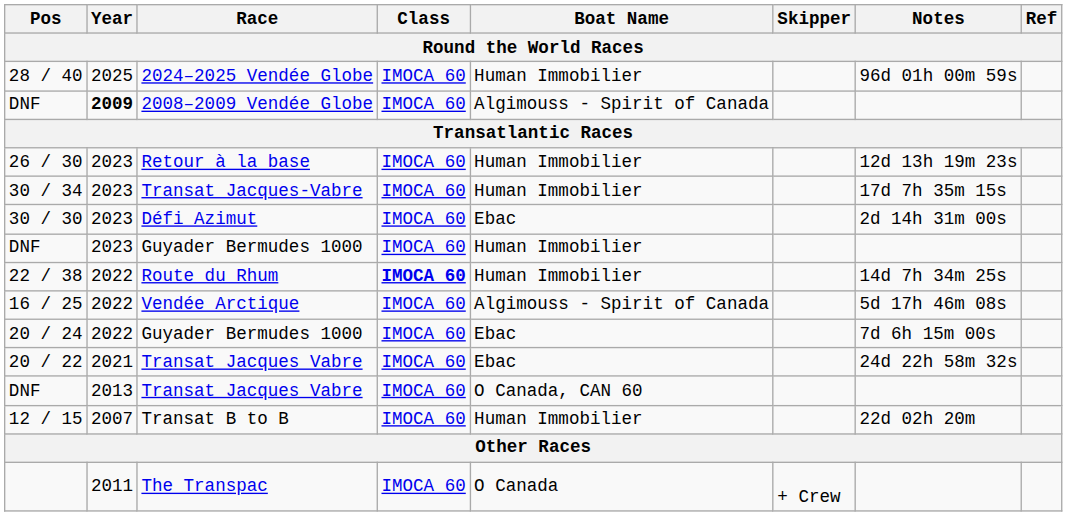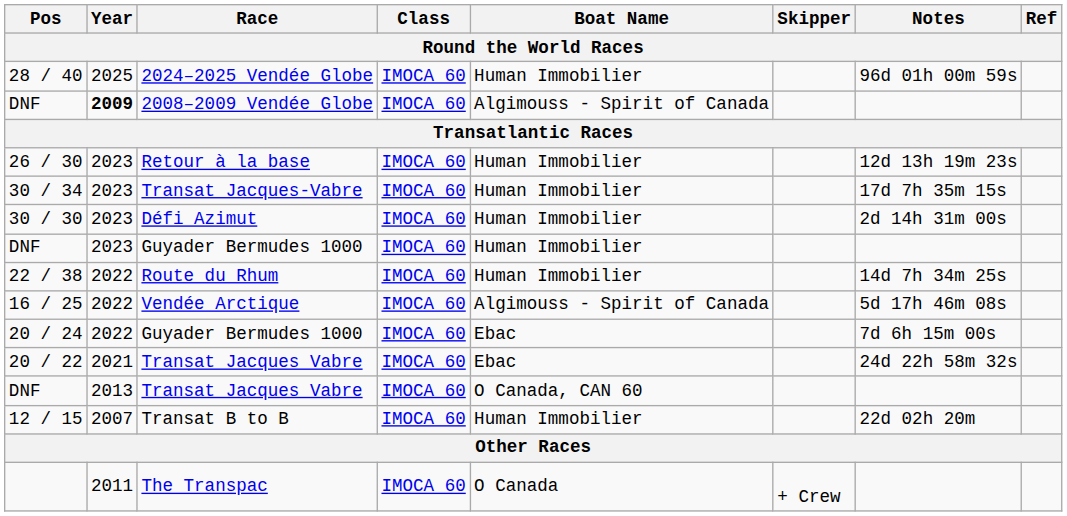 <table class="wikitable sortable">
 <tr>
 <th>Pos</th>
 <th>Year</th>
 <th>Race</th>
 <th>Class</th>
 <th>Boat Name</th>
 <th>Skipper</th>
 <th>Notes</th>
 <th>Ref</th>
 </tr>
 <tr>
 <th colspan="8"><strong>Round the World Races</strong></th>
 </tr>
 <tr>
 <td>28 / 40</td>
 <td>2025</td>
 <td><a href='#'>2024–2025 Vendée Globe</a></td>
 <td><a href='#'>IMOCA 60</a></td>
 <td>Human Immobilier</td>
 <td></td>
 <td>96d 01h 00m 59s</td>
 <td></td>
 </tr>
 <tr>
 <td>DNF</td>
 <td><strong>2009</strong></td>
 <td><a href='#'>2008–2009 Vendée Globe</a></td>
 <td><a href='#'>IMOCA 60</a></td>
 <td>Algimouss - Spirit of Canada</td>
 <td></td>
 <td></td>
 <td></td>
 </tr>
 <tr>
 <th colspan="8"><strong>Transatlantic Races</strong></th>
 </tr>
 <tr>
 <td>26 / 30</td>
 <td>2023</td>
 <td><a href='#'>Retour à la base</a></td>
 <td><a href='#'>IMOCA 60</a></td>
 <td>Human Immobilier</td>
 <td></td>
 <td>12d 13h 19m 23s</td>
 <td></td>
 </tr>
 <tr>
 <td>30 / 34</td>
 <td>2023</td>
 <td><a href='#'>Transat Jacques-Vabre</a></td>
 <td><a href='#'>IMOCA 60</a></td>
 <td>Human Immobilier</td>
 <td><br></td>
 <td>17d 7h 35m 15s</td>
 <td></td>
 </tr>
 <tr>
 <td>30 / 30</td>
 <td>2023</td>
 <td><a href='#'>Défi Azimut</a></td>
 <td><a href='#'>IMOCA 60</a></td>
-<td>Ebac</td>
+<td>Human Immobilier</td>
 <td><br></td>
 <td>2d 14h 31m 00s</td>
 <td></td>
 </tr>
 <tr>
 <td>DNF</td>
 <td>2023</td>
 <td>Guyader Bermudes 1000</td>
 <td><a href='#'>IMOCA 60</a></td>
 <td>Human Immobilier</td>
 <td></td>
 <td></td>
 <td></td>
 </tr>
 <tr>
 <td>22 / 38</td>
 <td>2022</td>
 <td><a href='#'>Route du Rhum</a></td>
-<td><strong><a href='#'>IMOCA 60</a></strong></td>
+<td><a href='#'>IMOCA 60</a></td>
 <td>Human Immobilier</td>
 <td></td>
 <td>14d 7h 34m 25s</td>
 <td></td>
 </tr>
 <tr>
 <td>16 / 25</td>
 <td>2022</td>
 <td><a href='#'>Vendée Arctique</a></td>
 <td><a href='#'>IMOCA 60</a></td>
 <td>Algimouss - Spirit of Canada</td>
 <td></td>
 <td>5d 17h 46m 08s</td>
 <td></td>
 </tr>
 <tr>
 <td>20 / 24</td>
 <td>2022</td>
 <td>Guyader Bermudes 1000</td>
 <td><a href='#'>IMOCA 60</a></td>
 <td>Ebac</td>
 <td></td>
 <td>7d 6h 15m 00s</td>
 <td></td>
 </tr>
 <tr>
 <td>20 / 22</td>
 <td>2021</td>
 <td><a href='#'>Transat Jacques Vabre</a></td>
 <td><a href='#'>IMOCA 60</a></td>
 <td>Ebac</td>
 <td><br></td>
 <td>24d 22h 58m 32s</td>
 <td></td>
 </tr>
 <tr>
 <td>DNF</td>
 <td>2013</td>
 <td><a href='#'>Transat Jacques Vabre</a></td>
 <td><a href='#'>IMOCA 60</a></td>
 <td>O Canada, CAN 60</td>
 <td><br></td>
 <td></td>
 <td></td>
 </tr>
 <tr>
 <td>12 / 15</td>
 <td>2007</td>
 <td>Transat B to B</td>
 <td><a href='#'>IMOCA 60</a></td>
 <td>Human Immobilier</td>
 <td></td>
 <td>22d 02h 20m</td>
 <td></td>
 </tr>
 <tr>
 <th colspan="8"><strong>Other Races</strong></th>
 </tr>
 <tr>
 <td></td>
 <td>2011</td>
 <td><a href='#'>The Transpac</a></td>
 <td><a href='#'>IMOCA 60</a></td>
 <td>O Canada</td>
 <td><br>+ Crew</td>
 <td></td>
 <td></td>
 </tr>
 </table>
